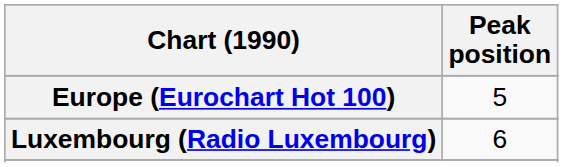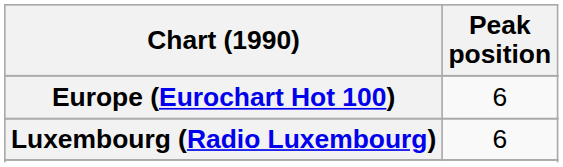 <table class="wikitable sortable plainrowheaders" style="text-align:center">
 <tr>
 <th>Chart (1990)</th>
 <th>Peak<br>position</th>
 </tr>
 <tr>
 </tr>
 <tr>
 </tr>
 <tr>
 <th scope="row">Europe (<a href='#'>Eurochart Hot 100</a>)</th>
-<td>5</td>
+<td>6</td>
 </tr>
 <tr>
 </tr>
 <tr>
 </tr>
 <tr>
 <th scope="row">Luxembourg (<a href='#'>Radio Luxembourg</a>)</th>
 <td align="center">6</td>
 </tr>
 <tr>
 </tr>
 <tr>
 </tr>
 <tr>
 </tr>
 <tr>
 </tr>
 <tr>
 </tr>
 <tr>
 </tr>
 <tr>
 </tr>
 </table>
